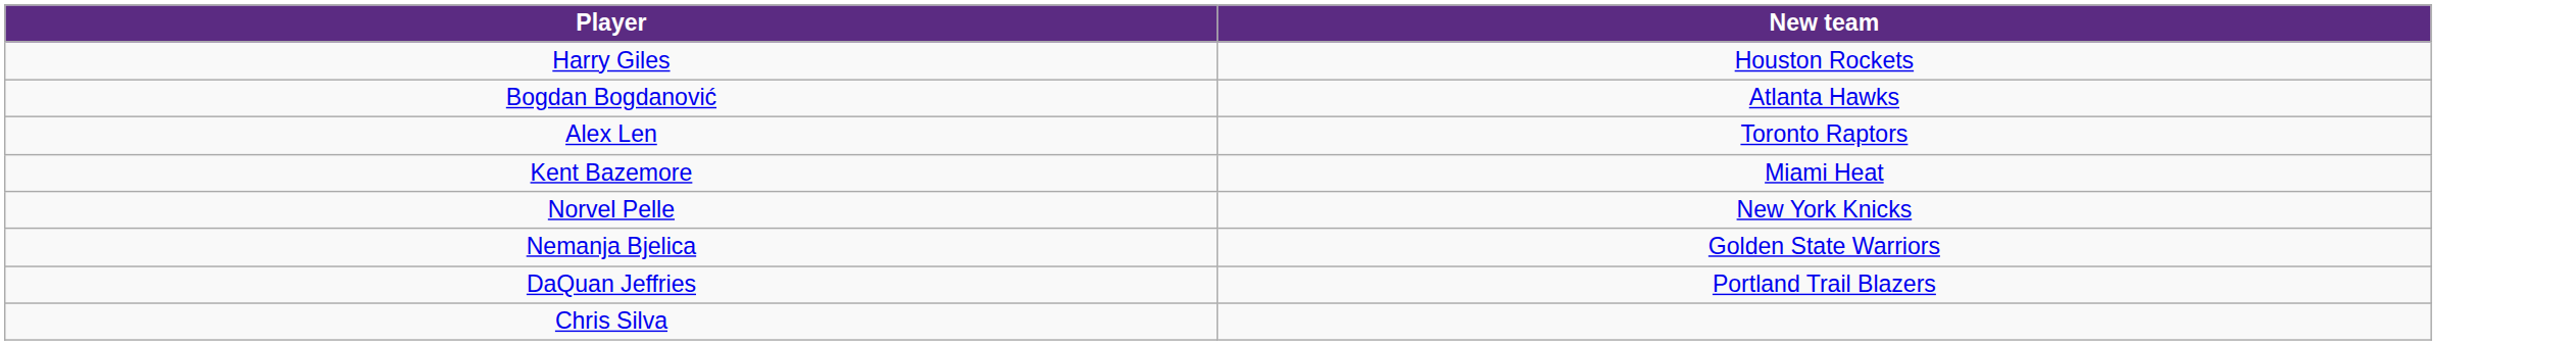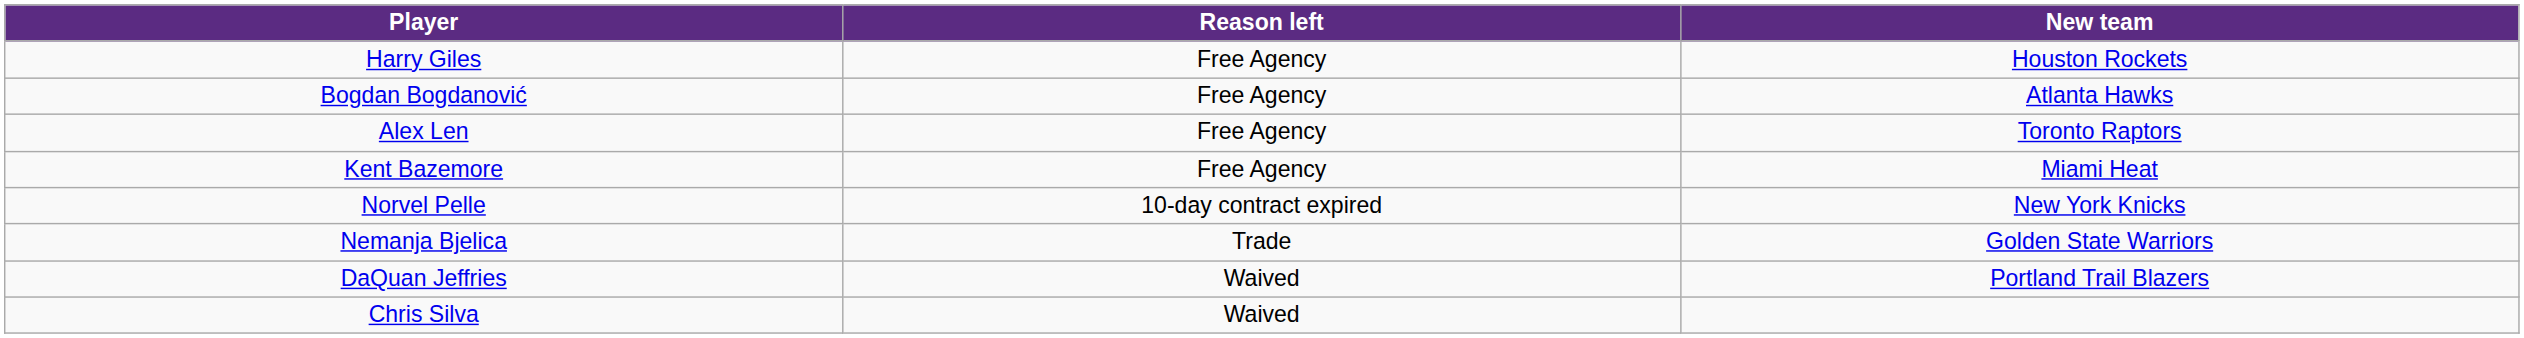 <table class="wikitable sortable sortable" style="text-align: center">
 <tr>
 <th style="background:#5b2b82; color:white" width="10%">Player</th>
+<th style="background:#5b2b82; color:white" width="10%">Reason left</th>
 <th style="background:#5b2b82; color:white" width="10%">New team</th>
 </tr>
 <tr>
 <td><a href='#'>Harry Giles</a></td>
+<td>Free Agency</td>
 <td><a href='#'>Houston Rockets</a></td>
 </tr>
 <tr>
 <td><a href='#'>Bogdan Bogdanović</a></td>
+<td>Free Agency</td>
 <td><a href='#'>Atlanta Hawks</a></td>
 </tr>
 <tr>
 <td><a href='#'>Alex Len</a></td>
+<td>Free Agency</td>
 <td><a href='#'>Toronto Raptors</a></td>
 </tr>
 <tr>
 <td><a href='#'>Kent Bazemore</a></td>
+<td>Free Agency</td>
 <td><a href='#'>Miami Heat</a></td>
 </tr>
 <tr>
 <td><a href='#'>Norvel Pelle</a></td>
+<td>10-day contract expired</td>
 <td><a href='#'>New York Knicks</a></td>
 </tr>
 <tr>
 <td><a href='#'>Nemanja Bjelica</a></td>
+<td>Trade</td>
 <td><a href='#'>Golden State Warriors</a></td>
 </tr>
 <tr>
 <td><a href='#'>DaQuan Jeffries</a></td>
+<td>Waived</td>
 <td><a href='#'>Portland Trail Blazers</a></td>
 </tr>
 <tr>
 <td><a href='#'>Chris Silva</a></td>
+<td>Waived</td>
 <td></td>
 </tr>
 </table>
